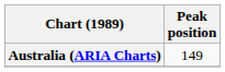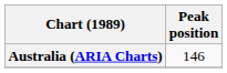 <table class="wikitable sortable plainrowheaders" style="text-align:center">
 <tr>
 <th scope="col">Chart (1989)</th>
 <th scope="col">Peak<br>position</th>
 </tr>
 <tr>
 <th scope="row">Australia (<a href='#'>ARIA Charts</a>)</th>
-<td style="text-align:center;">149</td>
+<td style="text-align:center;">146</td>
 </tr>
 <tr>
 </tr>
 <tr>
 </tr>
 </table>
